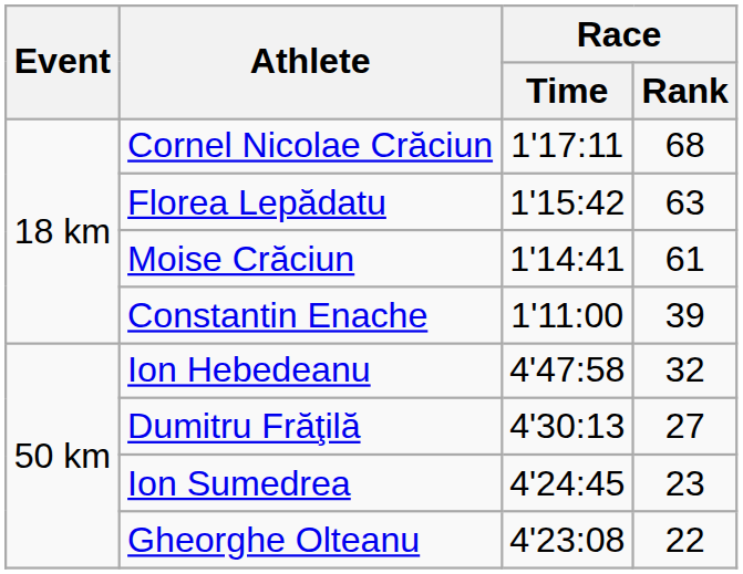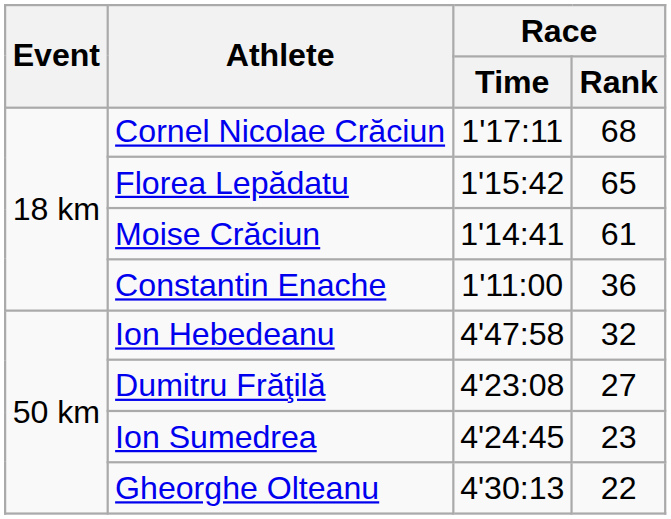 <table class="wikitable" border="1" style="font-size:90%">
 <tr>
 <th rowspan=2>Event</th>
 <th rowspan=2>Athlete</th>
 <th colspan=2>Race</th>
 </tr>
 <tr>
 <th>Time</th>
 <th>Rank</th>
 </tr>
 <tr>
 <td rowspan=4>18 km</td>
 <td><a href='#'>Cornel Nicolae Crăciun</a></td>
 <td align=center>1'17:11</td>
 <td align=center>68</td>
 </tr>
 <tr>
 <td><a href='#'>Florea Lepădatu</a></td>
 <td align=center>1'15:42</td>
-<td align=center>63</td>
+<td align=center>65</td>
 </tr>
 <tr>
 <td><a href='#'>Moise Crăciun</a></td>
 <td align=center>1'14:41</td>
 <td align=center>61</td>
 </tr>
 <tr>
 <td><a href='#'>Constantin Enache</a></td>
 <td align=center>1'11:00</td>
-<td align=center>39</td>
+<td align=center>36</td>
 </tr>
 <tr>
 <td rowspan=4>50 km</td>
 <td><a href='#'>Ion Hebedeanu</a></td>
 <td align=center>4'47:58</td>
 <td align=center>32</td>
 </tr>
 <tr>
 <td><a href='#'>Dumitru Frăţilă</a></td>
-<td align=center>4'30:13</td>
+<td align=center>4'23:08</td>
 <td align=center>27</td>
 </tr>
 <tr>
 <td><a href='#'>Ion Sumedrea</a></td>
 <td align=center>4'24:45</td>
 <td align=center>23</td>
 </tr>
 <tr>
 <td><a href='#'>Gheorghe Olteanu</a></td>
-<td align=center>4'23:08</td>
+<td align=center>4'30:13</td>
 <td align=center>22</td>
 </tr>
 </table>
